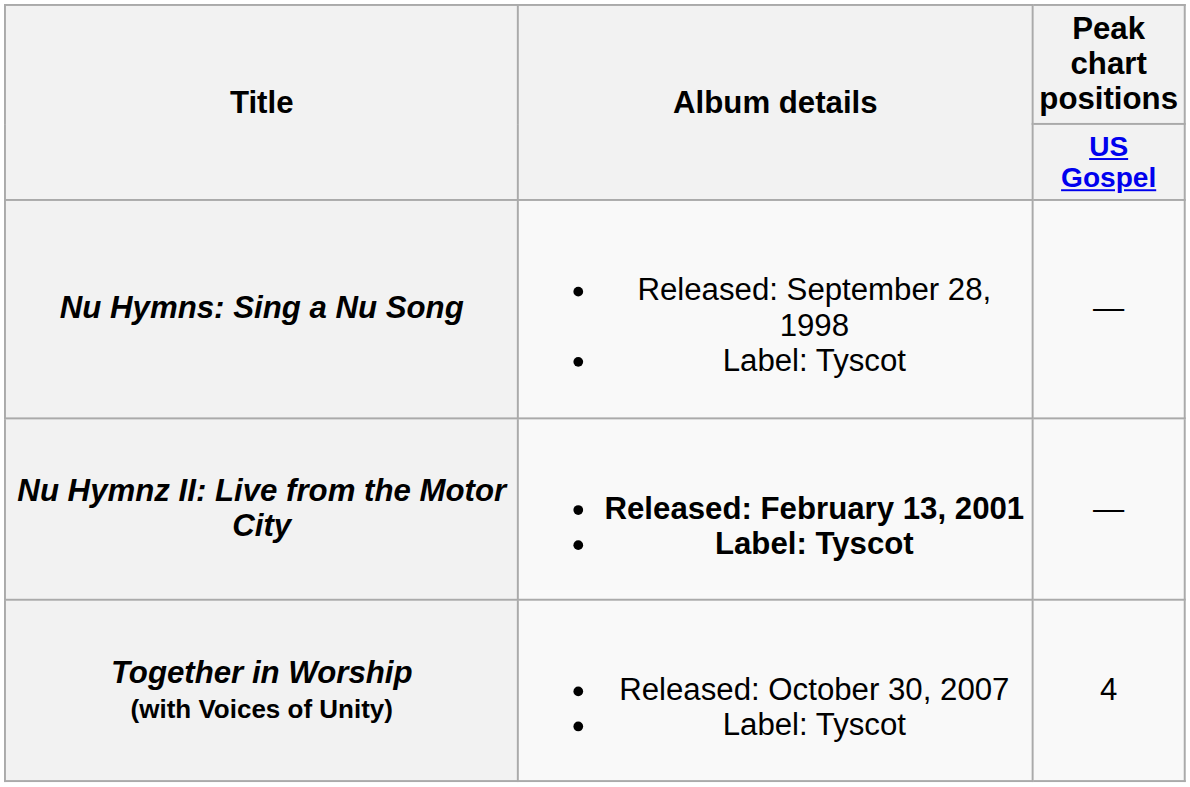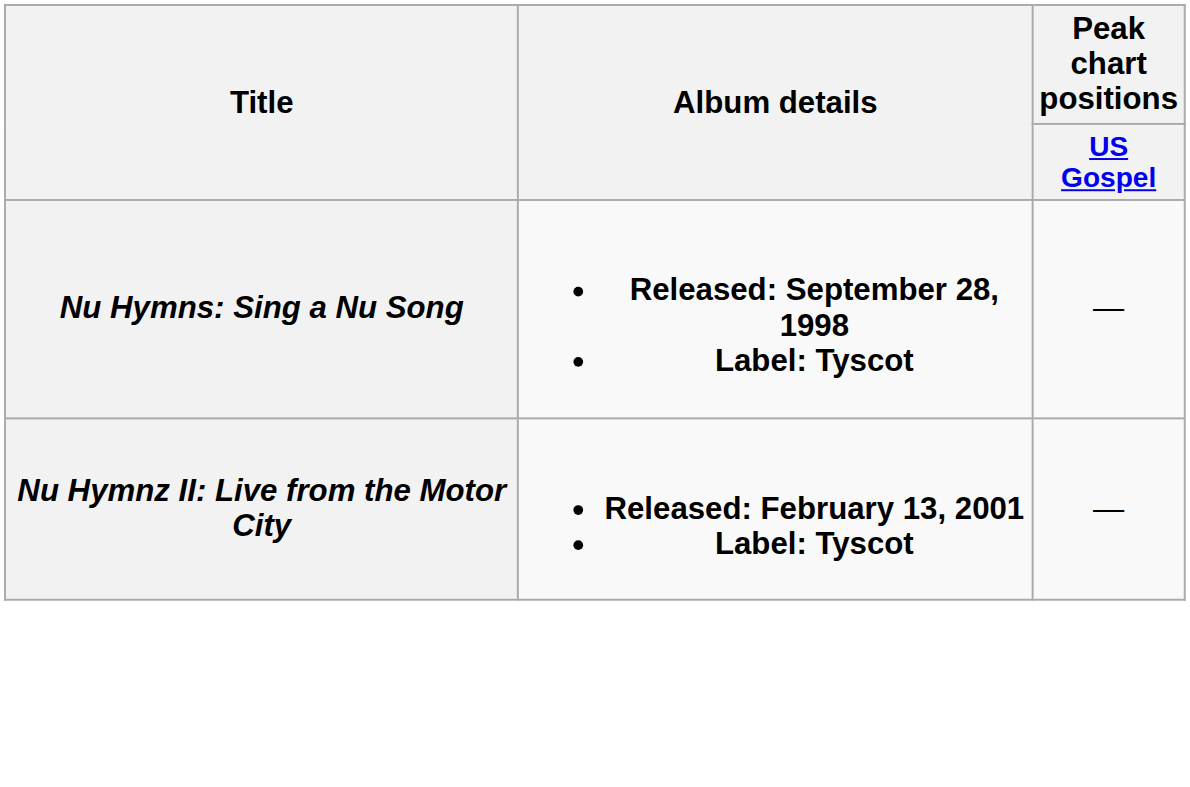 <table class="wikitable plainrowheaders" style="text-align:center;" border="1">
 <tr>
 <th scope="col" rowspan="2" style="width:16em;">Title</th>
 <th scope="col" rowspan="2" style="width:16em;">Album details</th>
 <th scope="col" colspan="1">Peak chart positions</th>
 </tr>
 <tr>
 <th scope="col" style="width:4em;font-size:90%;"><a href='#'>US<br>Gospel</a><br></th>
 </tr>
 <tr>
 <th scope="row"><em>Nu Hymns: Sing a Nu Song</em></th>
-<td><br><ul><li>Released: September 28, 1998</li><li>Label: Tyscot</li></ul></td>
+<td><strong><br><ul><li>Released: September 28, 1998</li><li>Label: Tyscot</li></ul></strong></td>
 <td>—</td>
 </tr>
 <tr>
 <th scope="row"><em>Nu Hymnz II: Live from the Motor City</em></th>
 <td><strong><br><ul><li>Released: February 13, 2001</li><li>Label: Tyscot</li></ul></strong></td>
 <td>—</td>
 </tr>
-<tr>
-<th scope="row"><em>Together in Worship</em><br><small>(with Voices of Unity)</small></th>
-<td><br><ul><li>Released: October 30, 2007</li><li>Label: Tyscot</li></ul></td>
-<td>4</td>
-</tr>
 </table>
